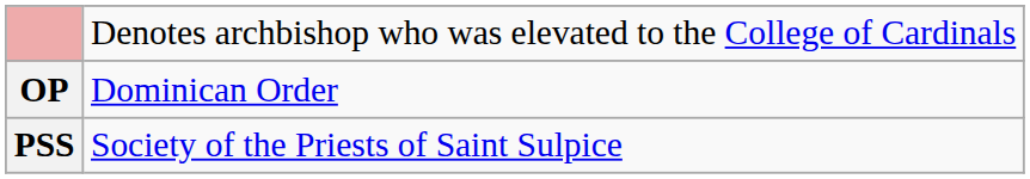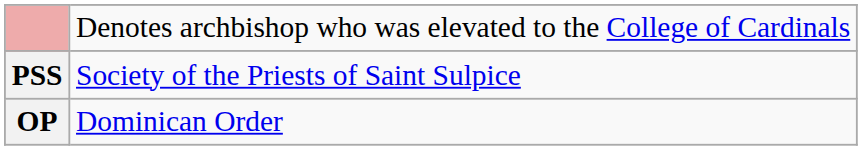 <table class="wikitable plainrowheaders">
 <tr>
 <th scope="row" style="text-align:center; background:#eeabab"></th>
 <td>Denotes archbishop who was elevated to the <a href='#'>College of Cardinals</a></td>
 </tr>
 <tr>
+<th scope="row" style="text-align:center">PSS</th>
+<td><a href='#'>Society of the Priests of Saint Sulpice</a></td>
+</tr>
+<tr>
 <th scope="row" style="text-align:center">OP</th>
 <td><a href='#'>Dominican Order</a></td>
 </tr>
-<tr>
-<th scope="row" style="text-align:center">PSS</th>
-<td><a href='#'>Society of the Priests of Saint Sulpice</a></td>
-</tr>
 </table>
